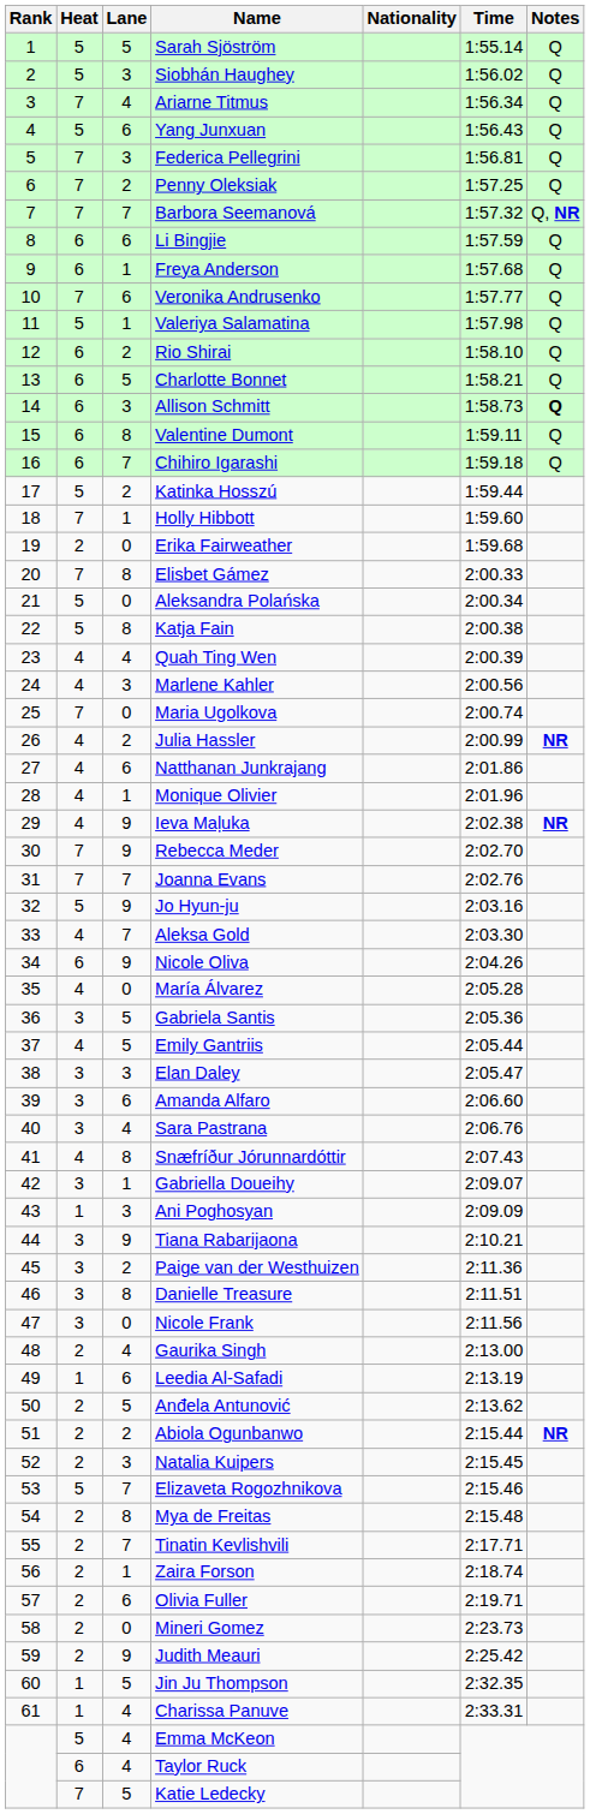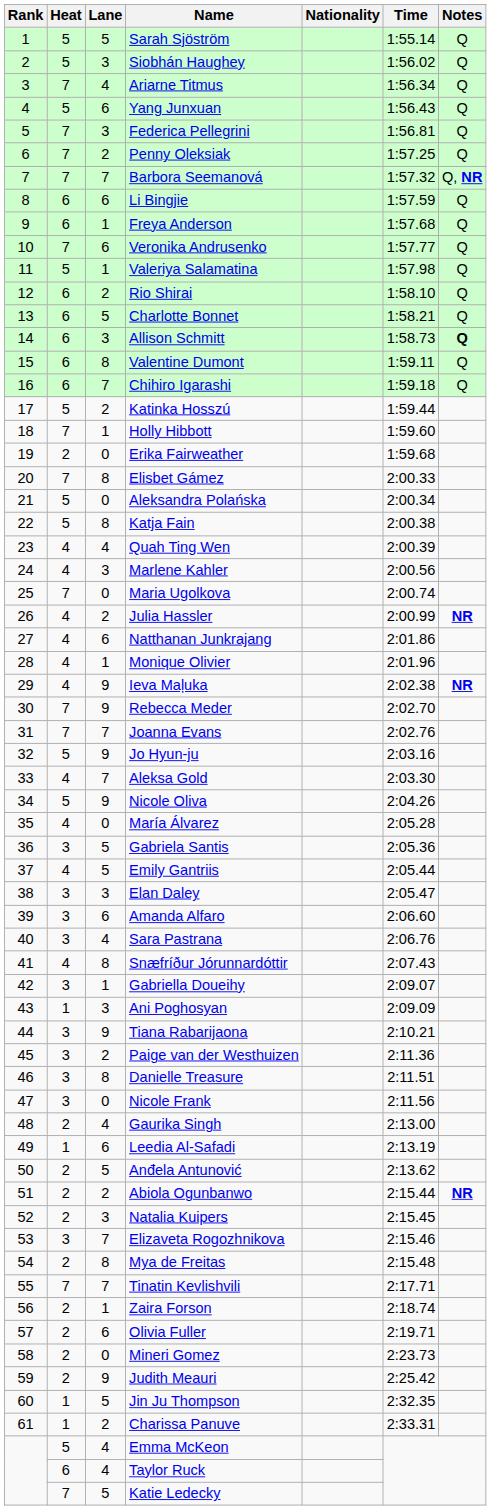 <table class="wikitable sortable" style="text-align:center">
 <tr>
 <th>Rank</th>
 <th>Heat</th>
 <th>Lane</th>
 <th>Name</th>
 <th>Nationality</th>
 <th>Time</th>
 <th>Notes</th>
 </tr>
 <tr bgcolor=ccffcc>
 <td>1</td>
 <td>5</td>
 <td>5</td>
 <td align=left><a href='#'>Sarah Sjöström</a></td>
 <td align=left></td>
 <td>1:55.14</td>
 <td>Q</td>
 </tr>
 <tr bgcolor=ccffcc>
 <td>2</td>
 <td>5</td>
 <td>3</td>
 <td align=left><a href='#'>Siobhán Haughey</a></td>
 <td align=left></td>
 <td>1:56.02</td>
 <td>Q</td>
 </tr>
 <tr bgcolor=ccffcc>
 <td>3</td>
 <td>7</td>
 <td>4</td>
 <td align=left><a href='#'>Ariarne Titmus</a></td>
 <td align=left></td>
 <td>1:56.34</td>
 <td>Q</td>
 </tr>
 <tr bgcolor=ccffcc>
 <td>4</td>
 <td>5</td>
 <td>6</td>
 <td align=left><a href='#'>Yang Junxuan</a></td>
 <td align=left></td>
 <td>1:56.43</td>
 <td>Q</td>
 </tr>
 <tr bgcolor=ccffcc>
 <td>5</td>
 <td>7</td>
 <td>3</td>
 <td align=left><a href='#'>Federica Pellegrini</a></td>
 <td align=left></td>
 <td>1:56.81</td>
 <td>Q</td>
 </tr>
 <tr bgcolor=ccffcc>
 <td>6</td>
 <td>7</td>
 <td>2</td>
 <td align=left><a href='#'>Penny Oleksiak</a></td>
 <td align=left></td>
 <td>1:57.25</td>
 <td>Q</td>
 </tr>
 <tr bgcolor=ccffcc>
 <td>7</td>
 <td>7</td>
 <td>7</td>
 <td align=left><a href='#'>Barbora Seemanová</a></td>
 <td align=left></td>
 <td>1:57.32</td>
 <td>Q, <strong><a href='#'>NR</a></strong></td>
 </tr>
 <tr bgcolor=ccffcc>
 <td>8</td>
 <td>6</td>
 <td>6</td>
 <td align=left><a href='#'>Li Bingjie</a></td>
 <td align=left></td>
 <td>1:57.59</td>
 <td>Q</td>
 </tr>
 <tr bgcolor=ccffcc>
 <td>9</td>
 <td>6</td>
 <td>1</td>
 <td align=left><a href='#'>Freya Anderson</a></td>
 <td align=left></td>
 <td>1:57.68</td>
 <td>Q</td>
 </tr>
 <tr bgcolor=ccffcc>
 <td>10</td>
 <td>7</td>
 <td>6</td>
 <td align=left><a href='#'>Veronika Andrusenko</a></td>
 <td align=left></td>
 <td>1:57.77</td>
 <td>Q</td>
 </tr>
 <tr bgcolor=ccffcc>
 <td>11</td>
 <td>5</td>
 <td>1</td>
 <td align=left><a href='#'>Valeriya Salamatina</a></td>
 <td align=left></td>
 <td>1:57.98</td>
 <td>Q</td>
 </tr>
 <tr bgcolor=ccffcc>
 <td>12</td>
 <td>6</td>
 <td>2</td>
 <td align=left><a href='#'>Rio Shirai</a></td>
 <td align=left></td>
 <td>1:58.10</td>
 <td>Q</td>
 </tr>
 <tr bgcolor=ccffcc>
 <td>13</td>
 <td>6</td>
 <td>5</td>
 <td align=left><a href='#'>Charlotte Bonnet</a></td>
 <td align=left></td>
 <td>1:58.21</td>
 <td>Q</td>
 </tr>
 <tr bgcolor=ccffcc>
 <td>14</td>
 <td>6</td>
 <td>3</td>
 <td align=left><a href='#'>Allison Schmitt</a></td>
 <td align=left></td>
 <td>1:58.73</td>
 <td><strong>Q</strong></td>
 </tr>
 <tr bgcolor=ccffcc>
 <td>15</td>
 <td>6</td>
 <td>8</td>
 <td align=left><a href='#'>Valentine Dumont</a></td>
 <td align=left></td>
 <td>1:59.11</td>
 <td>Q</td>
 </tr>
 <tr bgcolor=ccffcc>
 <td>16</td>
 <td>6</td>
 <td>7</td>
 <td align=left><a href='#'>Chihiro Igarashi</a></td>
 <td align=left></td>
 <td>1:59.18</td>
 <td>Q</td>
 </tr>
 <tr>
 <td>17</td>
 <td>5</td>
 <td>2</td>
 <td align=left><a href='#'>Katinka Hosszú</a></td>
 <td align=left></td>
 <td>1:59.44</td>
 <td></td>
 </tr>
 <tr>
 <td>18</td>
 <td>7</td>
 <td>1</td>
 <td align=left><a href='#'>Holly Hibbott</a></td>
 <td align=left></td>
 <td>1:59.60</td>
 <td></td>
 </tr>
 <tr>
 <td>19</td>
 <td>2</td>
 <td>0</td>
 <td align=left><a href='#'>Erika Fairweather</a></td>
 <td align=left></td>
 <td>1:59.68</td>
 <td></td>
 </tr>
 <tr>
 <td>20</td>
 <td>7</td>
 <td>8</td>
 <td align=left><a href='#'>Elisbet Gámez</a></td>
 <td align=left></td>
 <td>2:00.33</td>
 <td></td>
 </tr>
 <tr>
 <td>21</td>
 <td>5</td>
 <td>0</td>
 <td align=left><a href='#'>Aleksandra Polańska</a></td>
 <td align=left></td>
 <td>2:00.34</td>
 <td></td>
 </tr>
 <tr>
 <td>22</td>
 <td>5</td>
 <td>8</td>
 <td align=left><a href='#'>Katja Fain</a></td>
 <td align=left></td>
 <td>2:00.38</td>
 <td></td>
 </tr>
 <tr>
 <td>23</td>
 <td>4</td>
 <td>4</td>
 <td align=left><a href='#'>Quah Ting Wen</a></td>
 <td align=left></td>
 <td>2:00.39</td>
 <td></td>
 </tr>
 <tr>
 <td>24</td>
 <td>4</td>
 <td>3</td>
 <td align=left><a href='#'>Marlene Kahler</a></td>
 <td align=left></td>
 <td>2:00.56</td>
 <td></td>
 </tr>
 <tr>
 <td>25</td>
 <td>7</td>
 <td>0</td>
 <td align=left><a href='#'>Maria Ugolkova</a></td>
 <td align=left></td>
 <td>2:00.74</td>
 <td></td>
 </tr>
 <tr>
 <td>26</td>
 <td>4</td>
 <td>2</td>
 <td align=left><a href='#'>Julia Hassler</a></td>
 <td align=left></td>
 <td>2:00.99</td>
 <td><strong><a href='#'>NR</a></strong></td>
 </tr>
 <tr>
 <td>27</td>
 <td>4</td>
 <td>6</td>
 <td align=left><a href='#'>Natthanan Junkrajang</a></td>
 <td align=left></td>
 <td>2:01.86</td>
 <td></td>
 </tr>
 <tr>
 <td>28</td>
 <td>4</td>
 <td>1</td>
 <td align=left><a href='#'>Monique Olivier</a></td>
 <td align=left></td>
 <td>2:01.96</td>
 <td></td>
 </tr>
 <tr>
 <td>29</td>
 <td>4</td>
 <td>9</td>
 <td align=left><a href='#'>Ieva Maļuka</a></td>
 <td align=left></td>
 <td>2:02.38</td>
 <td><strong><a href='#'>NR</a></strong></td>
 </tr>
 <tr>
 <td>30</td>
 <td>7</td>
 <td>9</td>
 <td align=left><a href='#'>Rebecca Meder</a></td>
 <td align=left></td>
 <td>2:02.70</td>
 <td></td>
 </tr>
 <tr>
 <td>31</td>
 <td>7</td>
 <td>7</td>
 <td align=left><a href='#'>Joanna Evans</a></td>
 <td align=left></td>
 <td>2:02.76</td>
 <td></td>
 </tr>
 <tr>
 <td>32</td>
 <td>5</td>
 <td>9</td>
 <td align=left><a href='#'>Jo Hyun-ju</a></td>
 <td align=left></td>
 <td>2:03.16</td>
 <td></td>
 </tr>
 <tr>
 <td>33</td>
 <td>4</td>
 <td>7</td>
 <td align=left><a href='#'>Aleksa Gold</a></td>
 <td align=left></td>
 <td>2:03.30</td>
 <td></td>
 </tr>
 <tr>
 <td>34</td>
-<td>6</td>
+<td>5</td>
 <td>9</td>
 <td align=left><a href='#'>Nicole Oliva</a></td>
 <td align=left></td>
 <td>2:04.26</td>
 <td></td>
 </tr>
 <tr>
 <td>35</td>
 <td>4</td>
 <td>0</td>
 <td align=left><a href='#'>María Álvarez</a></td>
 <td align=left></td>
 <td>2:05.28</td>
 <td></td>
 </tr>
 <tr>
 <td>36</td>
 <td>3</td>
 <td>5</td>
 <td align=left><a href='#'>Gabriela Santis</a></td>
 <td align=left></td>
 <td>2:05.36</td>
 <td></td>
 </tr>
 <tr>
 <td>37</td>
 <td>4</td>
 <td>5</td>
 <td align=left><a href='#'>Emily Gantriis</a></td>
 <td align=left></td>
 <td>2:05.44</td>
 <td></td>
 </tr>
 <tr>
 <td>38</td>
 <td>3</td>
 <td>3</td>
 <td align=left><a href='#'>Elan Daley</a></td>
 <td align=left></td>
 <td>2:05.47</td>
 <td></td>
 </tr>
 <tr>
 <td>39</td>
 <td>3</td>
 <td>6</td>
 <td align=left><a href='#'>Amanda Alfaro</a></td>
 <td align=left></td>
 <td>2:06.60</td>
 <td></td>
 </tr>
 <tr>
 <td>40</td>
 <td>3</td>
 <td>4</td>
 <td align=left><a href='#'>Sara Pastrana</a></td>
 <td align=left></td>
 <td>2:06.76</td>
 <td></td>
 </tr>
 <tr>
 <td>41</td>
 <td>4</td>
 <td>8</td>
 <td align=left><a href='#'>Snæfríður Jórunnardóttir</a></td>
 <td align=left></td>
 <td>2:07.43</td>
 <td></td>
 </tr>
 <tr>
 <td>42</td>
 <td>3</td>
 <td>1</td>
 <td align=left><a href='#'>Gabriella Doueihy</a></td>
 <td align=left></td>
 <td>2:09.07</td>
 <td></td>
 </tr>
 <tr>
 <td>43</td>
 <td>1</td>
 <td>3</td>
 <td align=left><a href='#'>Ani Poghosyan</a></td>
 <td align=left></td>
 <td>2:09.09</td>
 <td></td>
 </tr>
 <tr>
 <td>44</td>
 <td>3</td>
 <td>9</td>
 <td align=left><a href='#'>Tiana Rabarijaona</a></td>
 <td align=left></td>
 <td>2:10.21</td>
 <td></td>
 </tr>
 <tr>
 <td>45</td>
 <td>3</td>
 <td>2</td>
 <td align=left><a href='#'>Paige van der Westhuizen</a></td>
 <td align=left></td>
 <td>2:11.36</td>
 <td></td>
 </tr>
 <tr>
 <td>46</td>
 <td>3</td>
 <td>8</td>
 <td align=left><a href='#'>Danielle Treasure</a></td>
 <td align=left></td>
 <td>2:11.51</td>
 <td></td>
 </tr>
 <tr>
 <td>47</td>
 <td>3</td>
 <td>0</td>
 <td align=left><a href='#'>Nicole Frank</a></td>
 <td align=left></td>
 <td>2:11.56</td>
 <td></td>
 </tr>
 <tr>
 <td>48</td>
 <td>2</td>
 <td>4</td>
 <td align=left><a href='#'>Gaurika Singh</a></td>
 <td align=left></td>
 <td>2:13.00</td>
 <td></td>
 </tr>
 <tr>
 <td>49</td>
 <td>1</td>
 <td>6</td>
 <td align=left><a href='#'>Leedia Al-Safadi</a></td>
 <td align=left></td>
 <td>2:13.19</td>
 <td></td>
 </tr>
 <tr>
 <td>50</td>
 <td>2</td>
 <td>5</td>
 <td align=left><a href='#'>Anđela Antunović</a></td>
 <td align=left></td>
 <td>2:13.62</td>
 <td></td>
 </tr>
 <tr>
 <td>51</td>
 <td>2</td>
 <td>2</td>
 <td align=left><a href='#'>Abiola Ogunbanwo</a></td>
 <td align=left></td>
 <td>2:15.44</td>
 <td><strong><a href='#'>NR</a></strong></td>
 </tr>
 <tr>
 <td>52</td>
 <td>2</td>
 <td>3</td>
 <td align=left><a href='#'>Natalia Kuipers</a></td>
 <td align=left></td>
 <td>2:15.45</td>
 <td></td>
 </tr>
 <tr>
 <td>53</td>
-<td>5</td>
+<td>3</td>
 <td>7</td>
 <td align=left><a href='#'>Elizaveta Rogozhnikova</a></td>
 <td align=left></td>
 <td>2:15.46</td>
 <td></td>
 </tr>
 <tr>
 <td>54</td>
 <td>2</td>
 <td>8</td>
 <td align=left><a href='#'>Mya de Freitas</a></td>
 <td align=left></td>
 <td>2:15.48</td>
 <td></td>
 </tr>
 <tr>
 <td>55</td>
-<td>2</td>
+<td>7</td>
 <td>7</td>
 <td align=left><a href='#'>Tinatin Kevlishvili</a></td>
 <td align=left></td>
 <td>2:17.71</td>
 <td></td>
 </tr>
 <tr>
 <td>56</td>
 <td>2</td>
 <td>1</td>
 <td align=left><a href='#'>Zaira Forson</a></td>
 <td align=left></td>
 <td>2:18.74</td>
 <td></td>
 </tr>
 <tr>
 <td>57</td>
 <td>2</td>
 <td>6</td>
 <td align=left><a href='#'>Olivia Fuller</a></td>
 <td align=left></td>
 <td>2:19.71</td>
 <td></td>
 </tr>
 <tr>
 <td>58</td>
 <td>2</td>
 <td>0</td>
 <td align=left><a href='#'>Mineri Gomez</a></td>
 <td align=left></td>
 <td>2:23.73</td>
 <td></td>
 </tr>
 <tr>
 <td>59</td>
 <td>2</td>
 <td>9</td>
 <td align=left><a href='#'>Judith Meauri</a></td>
 <td align=left></td>
 <td>2:25.42</td>
 <td></td>
 </tr>
 <tr>
 <td>60</td>
 <td>1</td>
 <td>5</td>
 <td align=left><a href='#'>Jin Ju Thompson</a></td>
 <td align=left></td>
 <td>2:32.35</td>
 <td></td>
 </tr>
 <tr>
 <td>61</td>
 <td>1</td>
-<td>4</td>
+<td>2</td>
 <td align=left><a href='#'>Charissa Panuve</a></td>
 <td align=left></td>
 <td>2:33.31</td>
 <td></td>
 </tr>
 <tr>
 <td rowspan=3></td>
 <td>5</td>
 <td>4</td>
 <td align=left><a href='#'>Emma McKeon</a></td>
 <td align=left></td>
 <td colspan=2 rowspan=3></td>
 </tr>
 <tr>
 <td>6</td>
 <td>4</td>
 <td align=left><a href='#'>Taylor Ruck</a></td>
 <td align=left></td>
 </tr>
 <tr>
 <td>7</td>
 <td>5</td>
 <td align=left><a href='#'>Katie Ledecky</a></td>
 <td align=left></td>
 </tr>
 </table>
